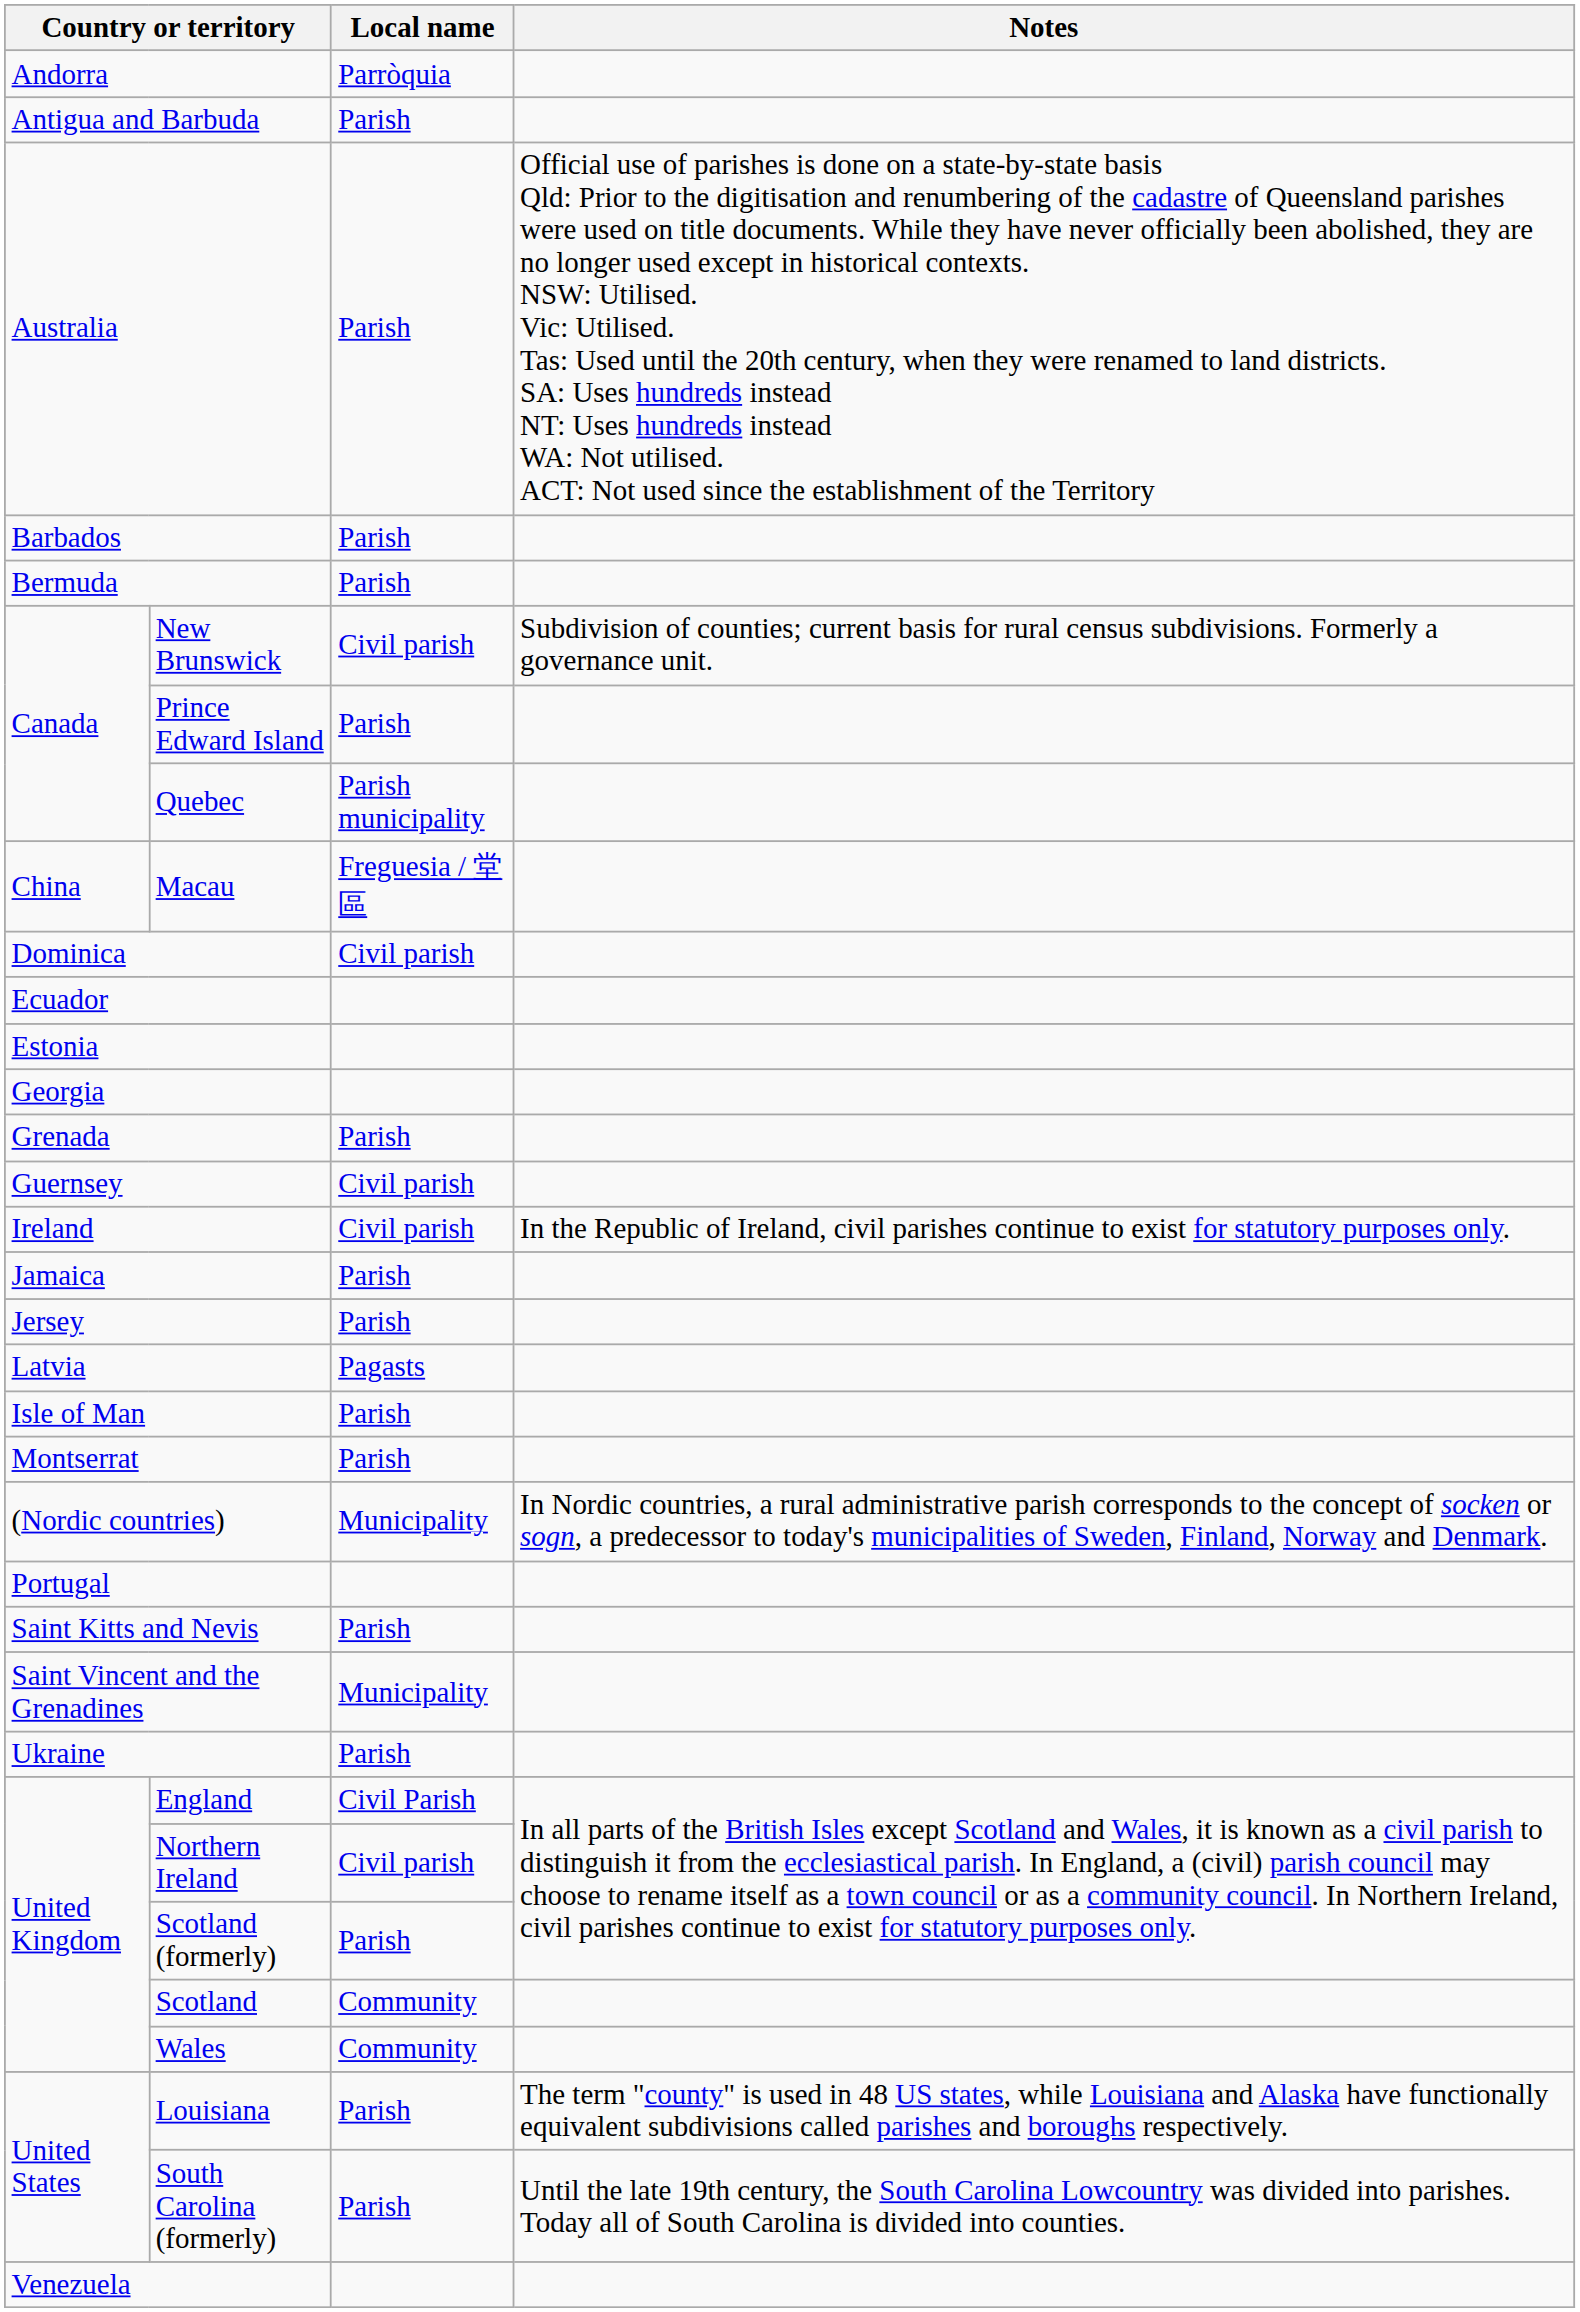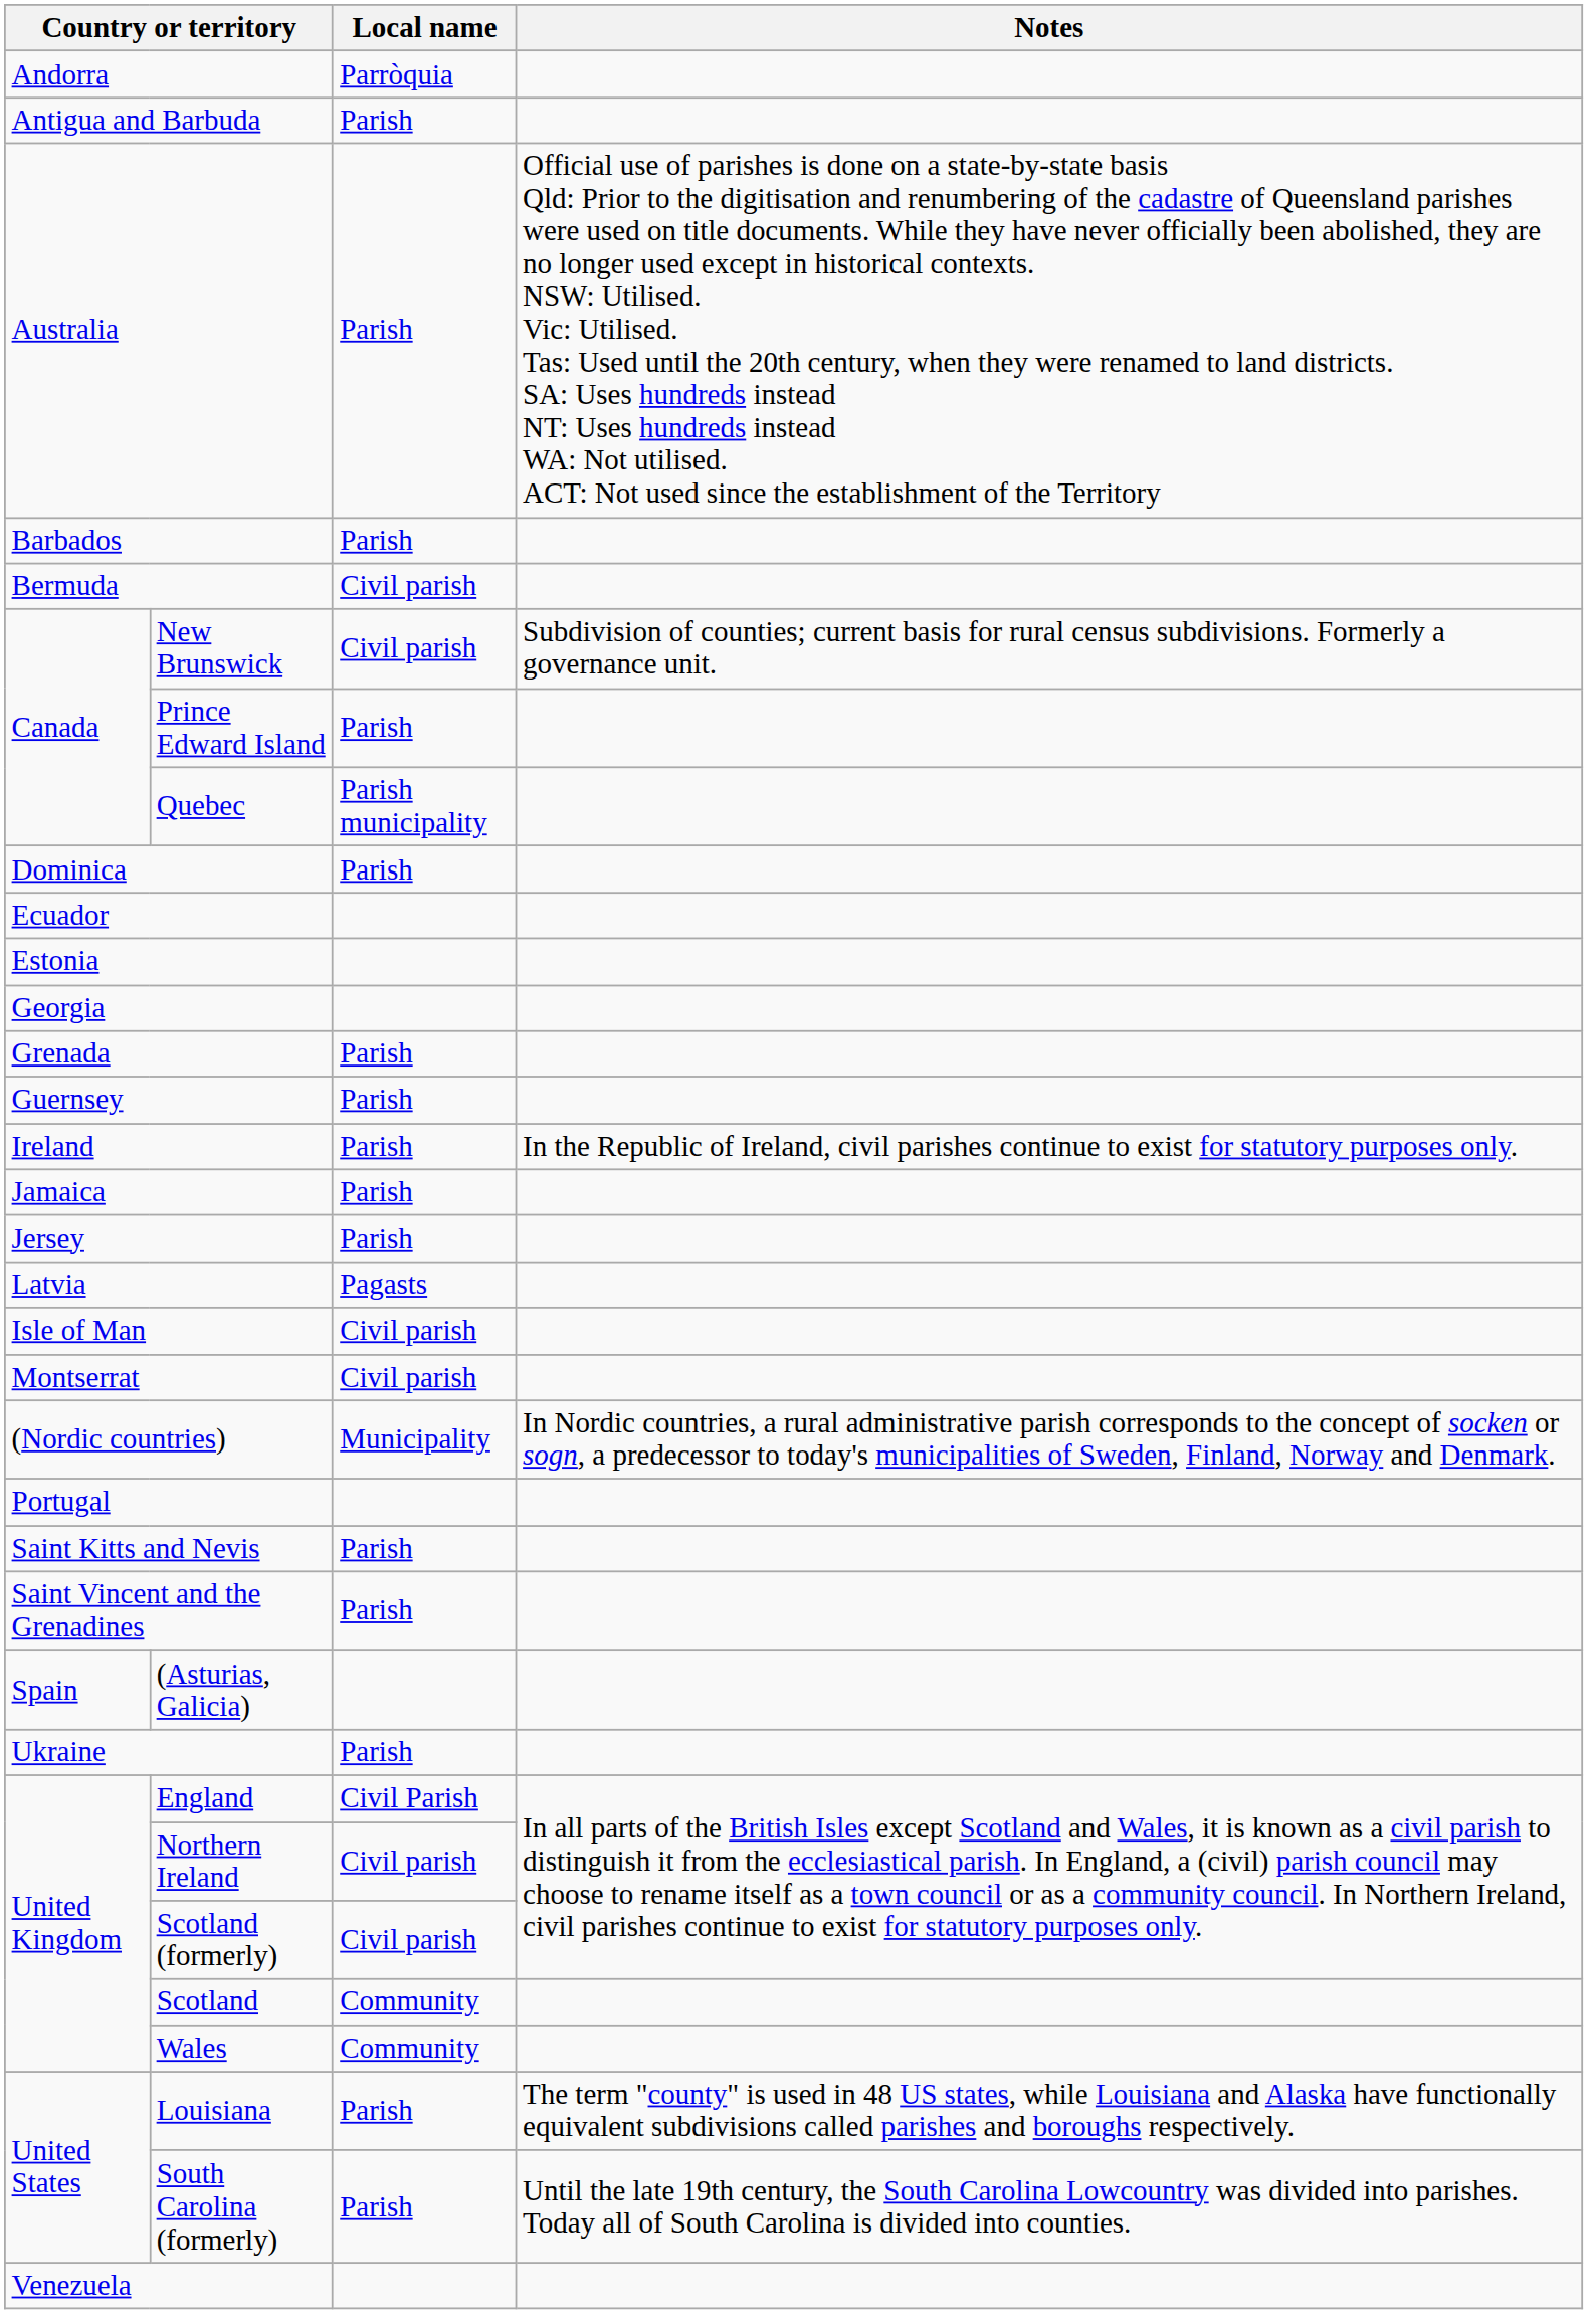 <table class="wikitable sortable">
 <tr>
 <th colspan=2>Country or territory</th>
 <th>Local name</th>
 <th>Notes</th>
 </tr>
 <tr>
 <td colspan=2><a href='#'>Andorra</a></td>
 <td><a href='#'>Parròquia</a></td>
 <td></td>
 </tr>
 <tr>
 <td colspan=2><a href='#'>Antigua and Barbuda</a></td>
 <td><a href='#'>Parish</a></td>
 <td></td>
 </tr>
 <tr>
 <td colspan=2><a href='#'>Australia</a></td>
 <td><a href='#'>Parish</a></td>
 <td>Official use of parishes is done on a state-by-state basis<br>Qld: Prior to the digitisation and renumbering of the <a href='#'>cadastre</a> of Queensland parishes were used on title documents. While they have never officially been abolished, they are no longer used except in historical contexts.<br>NSW: Utilised.<br>Vic: Utilised.<br>Tas: Used until the 20th century, when they were renamed to land districts.<br>SA: Uses <a href='#'>hundreds</a> instead<br>NT: Uses <a href='#'>hundreds</a> instead<br>WA: Not utilised.<br>ACT: Not used since the establishment of the Territory</td>
 </tr>
 <tr>
 <td colspan=2><a href='#'>Barbados</a></td>
 <td><a href='#'>Parish</a></td>
 <td></td>
 </tr>
 <tr>
 <td colspan=2><a href='#'>Bermuda</a></td>
-<td><a href='#'>Parish</a></td>
+<td><a href='#'>Civil parish</a></td>
 <td></td>
 </tr>
 <tr>
 <td rowspan=3><a href='#'>Canada</a></td>
 <td><a href='#'>New Brunswick</a></td>
 <td><a href='#'>Civil parish</a></td>
 <td>Subdivision of counties; current basis for rural census subdivisions. Formerly a governance unit.</td>
 </tr>
 <tr>
 <td><a href='#'>Prince Edward Island</a></td>
 <td><a href='#'>Parish</a></td>
 <td></td>
 </tr>
 <tr>
 <td><a href='#'>Quebec</a></td>
 <td><a href='#'>Parish municipality</a></td>
 <td></td>
 </tr>
 <tr>
-<td><a href='#'>China</a></td>
-<td><a href='#'>Macau</a></td>
-<td><a href='#'>Freguesia / 堂區</a></td>
-<td></td>
-</tr>
-<tr>
 <td colspan=2><a href='#'>Dominica</a></td>
-<td><a href='#'>Civil parish</a></td>
+<td><a href='#'>Parish</a></td>
 <td></td>
 </tr>
 <tr>
 <td colspan=2><a href='#'>Ecuador</a></td>
 <td></td>
 <td></td>
 </tr>
 <tr>
 <td colspan=2><a href='#'>Estonia</a></td>
 <td></td>
 <td></td>
 </tr>
 <tr>
 <td colspan=2><a href='#'>Georgia</a></td>
 <td></td>
 <td></td>
 </tr>
 <tr>
 <td colspan=2><a href='#'>Grenada</a></td>
 <td><a href='#'>Parish</a></td>
 <td></td>
 </tr>
 <tr>
 <td colspan=2><a href='#'>Guernsey</a></td>
-<td><a href='#'>Civil parish</a></td>
+<td><a href='#'>Parish</a></td>
 <td></td>
 </tr>
 <tr>
 <td colspan=2><a href='#'>Ireland</a></td>
-<td><a href='#'>Civil parish</a></td>
+<td><a href='#'>Parish</a></td>
 <td>In the Republic of Ireland, civil parishes continue to exist <a href='#'>for statutory purposes only</a>.</td>
 </tr>
 <tr>
 <td colspan=2><a href='#'>Jamaica</a></td>
 <td><a href='#'>Parish</a></td>
 <td></td>
 </tr>
 <tr>
 <td colspan=2><a href='#'>Jersey</a></td>
 <td><a href='#'>Parish</a></td>
 <td></td>
 </tr>
 <tr>
 <td colspan=2><a href='#'>Latvia</a></td>
 <td><a href='#'>Pagasts</a></td>
 <td></td>
 </tr>
 <tr>
 <td colspan=2><a href='#'>Isle of Man</a></td>
-<td><a href='#'>Parish</a></td>
+<td><a href='#'>Civil parish</a></td>
 <td></td>
 </tr>
 <tr>
 <td colspan=2><a href='#'>Montserrat</a></td>
-<td><a href='#'>Parish</a></td>
+<td><a href='#'>Civil parish</a></td>
 <td></td>
 </tr>
 <tr>
 <td colspan=2>(<a href='#'>Nordic countries</a>)</td>
 <td><a href='#'>Municipality</a></td>
 <td>In Nordic countries, a rural administrative parish corresponds to the concept of <em><a href='#'>socken</a></em> or <em><a href='#'>sogn</a></em>, a predecessor to today's <a href='#'>municipalities of Sweden</a>, <a href='#'>Finland</a>, <a href='#'>Norway</a> and <a href='#'>Denmark</a>.</td>
 </tr>
 <tr>
 <td colspan=2><a href='#'>Portugal</a></td>
 <td></td>
 <td></td>
 </tr>
 <tr>
 <td colspan=2><a href='#'>Saint Kitts and Nevis</a></td>
 <td><a href='#'>Parish</a></td>
 <td></td>
 </tr>
 <tr>
 <td colspan=2><a href='#'>Saint Vincent and the Grenadines</a></td>
-<td><a href='#'>Municipality</a></td>
+<td><a href='#'>Parish</a></td>
+<td></td>
+</tr>
+<tr>
+<td><a href='#'>Spain</a></td>
+<td>(<a href='#'>Asturias</a>, <a href='#'>Galicia</a>)</td>
+<td></td>
 <td></td>
 </tr>
 <tr>
 <td colspan=2><a href='#'>Ukraine</a></td>
 <td><a href='#'>Parish</a></td>
 <td></td>
 </tr>
 <tr>
 <td rowspan=5><a href='#'>United Kingdom</a></td>
 <td><a href='#'>England</a></td>
 <td><a href='#'>Civil Parish</a></td>
 <td rowspan=3>In all parts of the <a href='#'>British Isles</a> except <a href='#'>Scotland</a> and <a href='#'>Wales</a>, it is known as a <a href='#'>civil parish</a> to distinguish it from the <a href='#'>ecclesiastical parish</a>. In England, a (civil) <a href='#'>parish council</a> may choose to rename itself as a <a href='#'>town council</a> or as a <a href='#'>community council</a>. In Northern Ireland, civil parishes continue to exist <a href='#'>for statutory purposes only</a>.</td>
 </tr>
 <tr>
 <td><a href='#'>Northern Ireland</a></td>
 <td><a href='#'>Civil parish</a></td>
 </tr>
 <tr>
 <td><a href='#'>Scotland</a> (formerly)</td>
-<td><a href='#'>Parish</a></td>
+<td><a href='#'>Civil parish</a></td>
 </tr>
 <tr>
 <td><a href='#'>Scotland</a></td>
 <td><a href='#'>Community</a></td>
 <td></td>
 </tr>
 <tr>
 <td><a href='#'>Wales</a></td>
 <td><a href='#'>Community</a></td>
 <td></td>
 </tr>
 <tr>
 <td rowspan=2><a href='#'>United States</a></td>
 <td><a href='#'>Louisiana</a></td>
 <td><a href='#'>Parish</a></td>
 <td>The term "<a href='#'>county</a>" is used in 48 <a href='#'>US states</a>, while <a href='#'>Louisiana</a> and <a href='#'>Alaska</a> have functionally equivalent subdivisions called <a href='#'>parishes</a> and <a href='#'>boroughs</a> respectively.</td>
 </tr>
 <tr>
 <td><a href='#'>South Carolina</a> (formerly)</td>
 <td><a href='#'>Parish</a></td>
 <td>Until the late 19th century, the <a href='#'>South Carolina Lowcountry</a> was divided into parishes. Today all of South Carolina is divided into counties.</td>
 </tr>
 <tr>
 <td colspan=2><a href='#'>Venezuela</a></td>
 <td></td>
 <td></td>
 </tr>
 </table>
